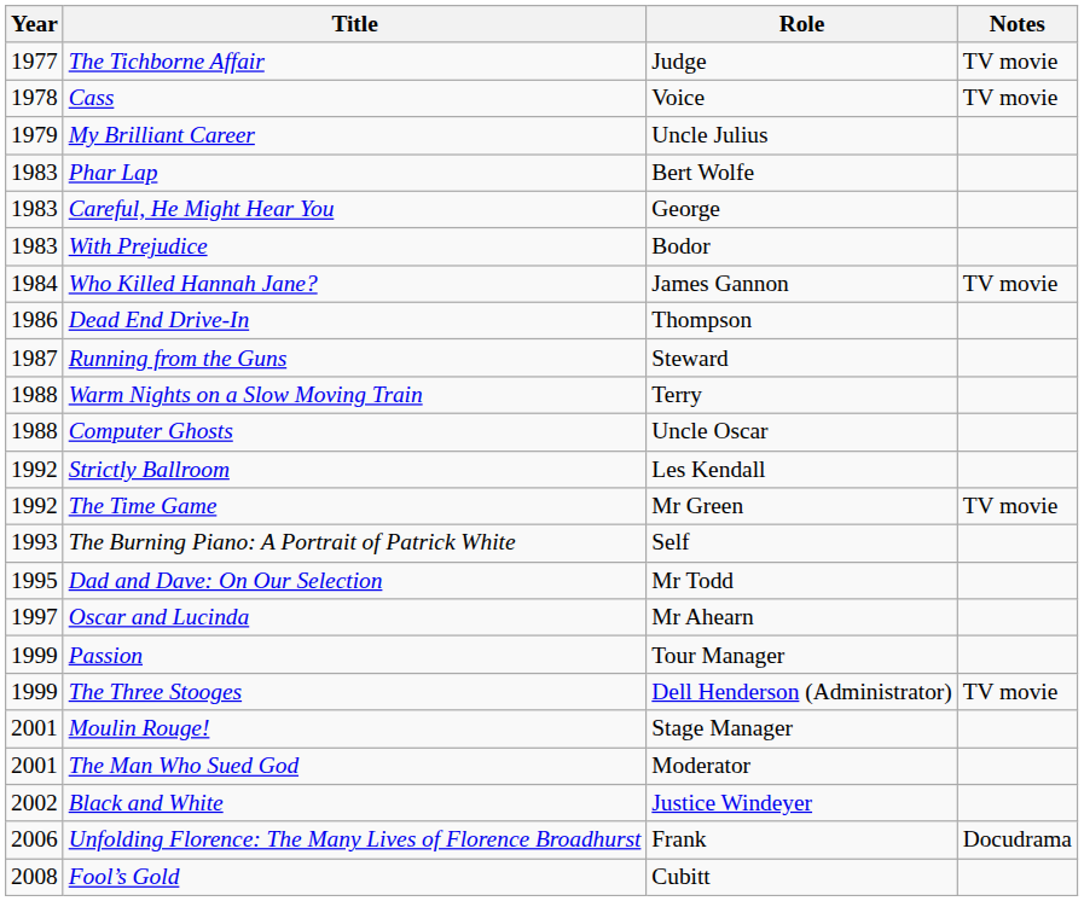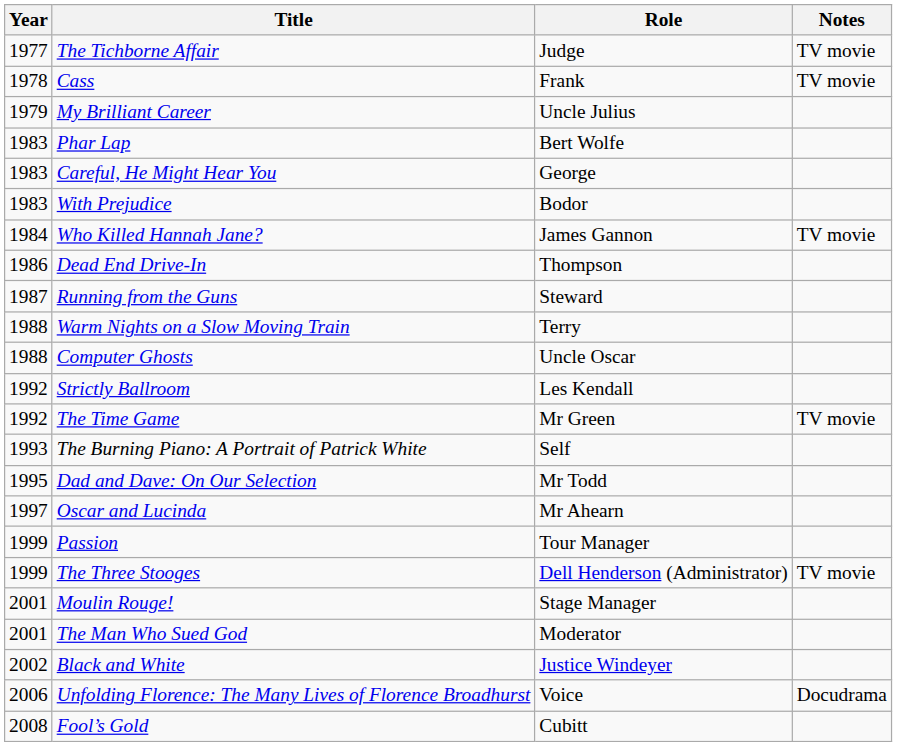 <table class=wikitable>
 <tr>
 <th>Year</th>
 <th>Title</th>
 <th>Role</th>
 <th>Notes</th>
 </tr>
 <tr>
 <td>1977</td>
 <td><em><a href='#'>The Tichborne Affair</a></em></td>
 <td>Judge</td>
 <td>TV movie</td>
 </tr>
 <tr>
 <td>1978</td>
 <td><em><a href='#'>Cass</a></em></td>
-<td>Voice</td>
+<td>Frank</td>
 <td>TV movie</td>
 </tr>
 <tr>
 <td>1979</td>
 <td><em><a href='#'>My Brilliant Career</a></em></td>
 <td>Uncle Julius</td>
 <td></td>
 </tr>
 <tr>
 <td>1983</td>
 <td><em><a href='#'>Phar Lap</a></em></td>
 <td>Bert Wolfe</td>
 <td></td>
 </tr>
 <tr>
 <td>1983</td>
 <td><em><a href='#'>Careful, He Might Hear You</a></em></td>
 <td>George</td>
 <td></td>
 </tr>
 <tr>
 <td>1983</td>
 <td><em><a href='#'>With Prejudice</a></em></td>
 <td>Bodor</td>
 <td></td>
 </tr>
 <tr>
 <td>1984</td>
 <td><em><a href='#'>Who Killed Hannah Jane?</a></em></td>
 <td>James Gannon</td>
 <td>TV movie</td>
 </tr>
 <tr>
 <td>1986</td>
 <td><em><a href='#'>Dead End Drive-In</a></em></td>
 <td>Thompson</td>
 <td></td>
 </tr>
 <tr>
 <td>1987</td>
 <td><em><a href='#'>Running from the Guns</a></em></td>
 <td>Steward</td>
 <td></td>
 </tr>
 <tr>
 <td>1988</td>
 <td><em><a href='#'>Warm Nights on a Slow Moving Train</a></em></td>
 <td>Terry</td>
 <td></td>
 </tr>
 <tr>
 <td>1988</td>
 <td><em><a href='#'>Computer Ghosts</a></em></td>
 <td>Uncle Oscar</td>
 <td></td>
 </tr>
 <tr>
 <td>1992</td>
 <td><em><a href='#'>Strictly Ballroom</a></em></td>
 <td>Les Kendall</td>
 <td></td>
 </tr>
 <tr>
 <td>1992</td>
 <td><em><a href='#'>The Time Game</a></em></td>
 <td>Mr Green</td>
 <td>TV movie</td>
 </tr>
 <tr>
 <td>1993</td>
 <td><em>The Burning Piano: A Portrait of Patrick White</em></td>
 <td>Self</td>
 <td></td>
 </tr>
 <tr>
 <td>1995</td>
 <td><em><a href='#'>Dad and Dave: On Our Selection</a></em></td>
 <td>Mr Todd</td>
 <td></td>
 </tr>
 <tr>
 <td>1997</td>
 <td><em><a href='#'>Oscar and Lucinda</a></em></td>
 <td>Mr Ahearn</td>
 <td></td>
 </tr>
 <tr>
 <td>1999</td>
 <td><em><a href='#'>Passion</a></em></td>
 <td>Tour Manager</td>
 <td></td>
 </tr>
 <tr>
 <td>1999</td>
 <td><em><a href='#'>The Three Stooges</a></em></td>
 <td><a href='#'>Dell Henderson</a> (Administrator)</td>
 <td>TV movie</td>
 </tr>
 <tr>
 <td>2001</td>
 <td><em><a href='#'>Moulin Rouge!</a></em></td>
 <td>Stage Manager</td>
 <td></td>
 </tr>
 <tr>
 <td>2001</td>
 <td><em><a href='#'>The Man Who Sued God</a></em></td>
 <td>Moderator</td>
 <td></td>
 </tr>
 <tr>
 <td>2002</td>
 <td><em><a href='#'>Black and White</a></em></td>
 <td><a href='#'>Justice Windeyer</a></td>
 <td></td>
 </tr>
 <tr>
 <td>2006</td>
 <td><em><a href='#'>Unfolding Florence: The Many Lives of Florence Broadhurst</a></em></td>
-<td>Frank</td>
+<td>Voice</td>
 <td>Docudrama</td>
 </tr>
 <tr>
 <td>2008</td>
 <td><em><a href='#'>Fool’s Gold</a></em></td>
 <td>Cubitt</td>
 <td></td>
 </tr>
 </table>
